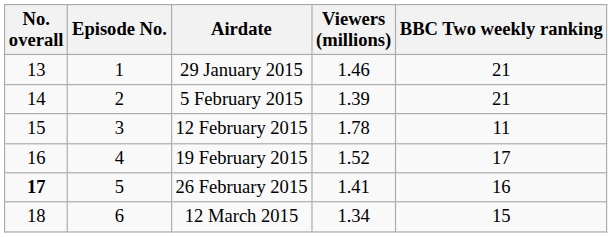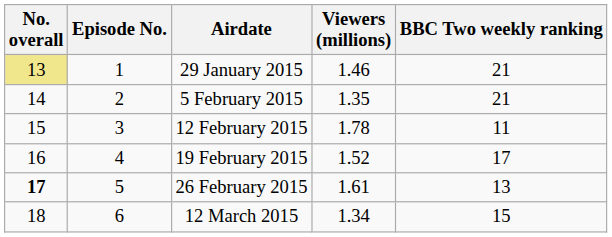 <table class="wikitable" style="text-align:center;">
 <tr>
 <th>No.<br>overall</th>
 <th>Episode No.</th>
 <th>Airdate</th>
 <th>Viewers<br>(millions)</th>
 <th>BBC Two weekly ranking</th>
 </tr>
 <tr>
-<td>13</td>
+<td style="background: khaki;">13</td>
 <td>1</td>
 <td>29 January 2015</td>
 <td>1.46</td>
 <td>21</td>
 </tr>
 <tr>
 <td>14</td>
 <td>2</td>
 <td>5 February 2015</td>
-<td>1.39</td>
+<td>1.35</td>
 <td>21</td>
 </tr>
 <tr>
 <td>15</td>
 <td>3</td>
 <td>12 February 2015</td>
 <td>1.78</td>
 <td>11</td>
 </tr>
 <tr>
 <td>16</td>
 <td>4</td>
 <td>19 February 2015</td>
 <td>1.52</td>
 <td>17</td>
 </tr>
 <tr>
 <td><strong>17</strong></td>
 <td>5</td>
 <td>26 February 2015</td>
-<td>1.41</td>
-<td>16</td>
+<td>1.61</td>
+<td>13</td>
 </tr>
 <tr>
 <td>18</td>
 <td>6</td>
 <td>12 March 2015</td>
 <td>1.34</td>
 <td>15</td>
 </tr>
 </table>
